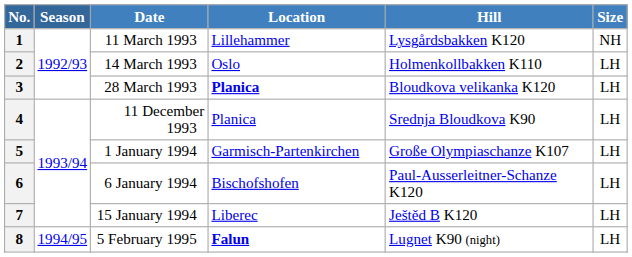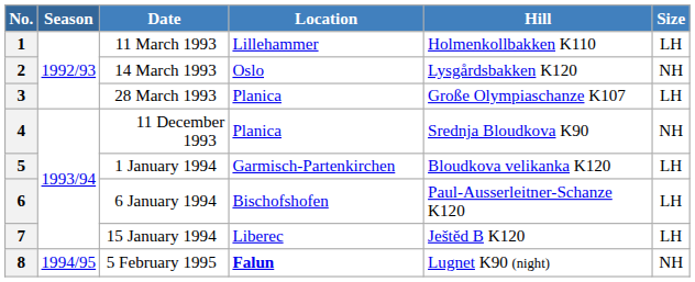 <table class="wikitable sortable" style="font-size:86%; line-height:15px; text-align:left; border:grey solid 1px; border-collapse:collapse; background:#ffffff;">
 <tr style="background:#efefef;">
 <th style="background-color:#369; color:white; width:10px;">No.</th>
 <th style="background-color:#369; color:white;  width:30px;">Season</th>
 <th style="background-color:#4180be; color:white; width:100px;">Date</th>
 <th style="background-color:#4180be; color:white; width:155px;">Location</th>
 <th style="background-color:#4180be; color:white; width:182px;">Hill</th>
 <th style="background-color:#4180be; color:white; width:25px;">Size</th>
 </tr>
 <tr>
 <th scope=row style="text-align:center;">1</th>
 <td align=center rowspan=3><a href='#'>1992/93</a></td>
 <td align=right>11 March 1993  </td>
 <td> <a href='#'>Lillehammer</a></td>
-<td><a href='#'>Lysgårdsbakken</a> K120</td>
-<td align=center>NH</td>
+<td><a href='#'>Holmenkollbakken</a> K110</td>
+<td align=center>LH</td>
 </tr>
 <tr>
 <th scope=row style="text-align:center;">2</th>
 <td align=right>14 March 1993  </td>
 <td> <a href='#'>Oslo</a></td>
-<td><a href='#'>Holmenkollbakken</a> K110</td>
-<td align=center>LH</td>
+<td><a href='#'>Lysgårdsbakken</a> K120</td>
+<td align=center>NH</td>
 </tr>
 <tr>
 <th scope=row style="text-align:center;">3</th>
 <td align=right>28 March 1993  </td>
-<td><strong> <a href='#'>Planica</a></strong></td>
-<td><a href='#'>Bloudkova velikanka</a> K120</td>
+<td> <a href='#'>Planica</a></td>
+<td><a href='#'>Große Olympiaschanze</a> K107</td>
 <td align=center>LH</td>
 </tr>
 <tr>
 <th scope=row style="text-align:center;">4</th>
 <td align=center rowspan=4><a href='#'>1993/94</a></td>
 <td align=right>11 December 1993  </td>
 <td> <a href='#'>Planica</a></td>
 <td><a href='#'>Srednja Bloudkova</a> K90</td>
-<td align=center>LH</td>
+<td align=center>NH</td>
 </tr>
 <tr>
 <th scope=row style="text-align:center;">5</th>
 <td align=right>1 January 1994  </td>
 <td> <a href='#'>Garmisch-Partenkirchen</a></td>
-<td><a href='#'>Große Olympiaschanze</a> K107</td>
+<td><a href='#'>Bloudkova velikanka</a> K120</td>
 <td align=center>LH</td>
 </tr>
 <tr>
 <th scope=row style="text-align:center;">6</th>
 <td align=right>6 January 1994  </td>
 <td> <a href='#'>Bischofshofen</a></td>
 <td><a href='#'>Paul-Ausserleitner-Schanze</a> K120</td>
 <td align=center>LH</td>
 </tr>
 <tr>
 <th scope=row style="text-align:center;">7</th>
 <td align=right>15 January 1994  </td>
 <td> <a href='#'>Liberec</a></td>
 <td><a href='#'>Ještěd B</a> K120</td>
 <td align=center>LH</td>
 </tr>
 <tr>
 <th scope=row style="text-align:center;">8</th>
 <td align=center><a href='#'>1994/95</a></td>
 <td align=right>5 February 1995  </td>
 <td><strong> <a href='#'>Falun</a></strong></td>
 <td><a href='#'>Lugnet</a> K90 <small>(night)</small></td>
-<td align=center>LH</td>
+<td align=center>NH</td>
 </tr>
 </table>
